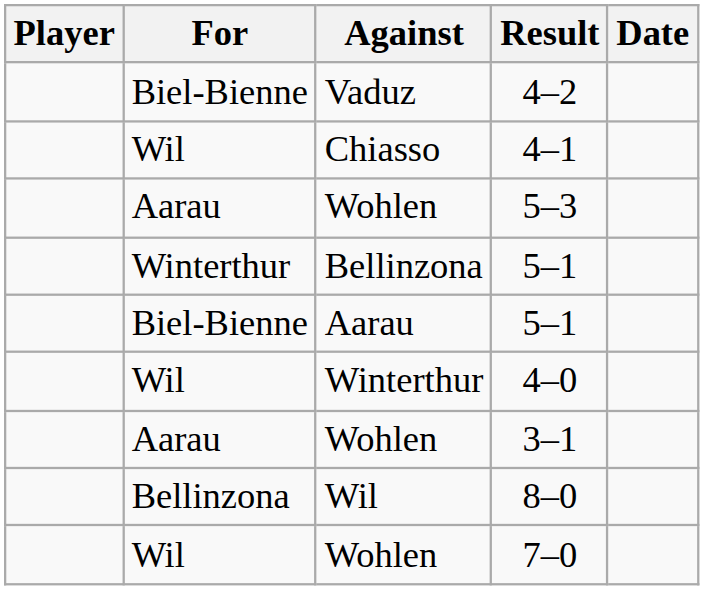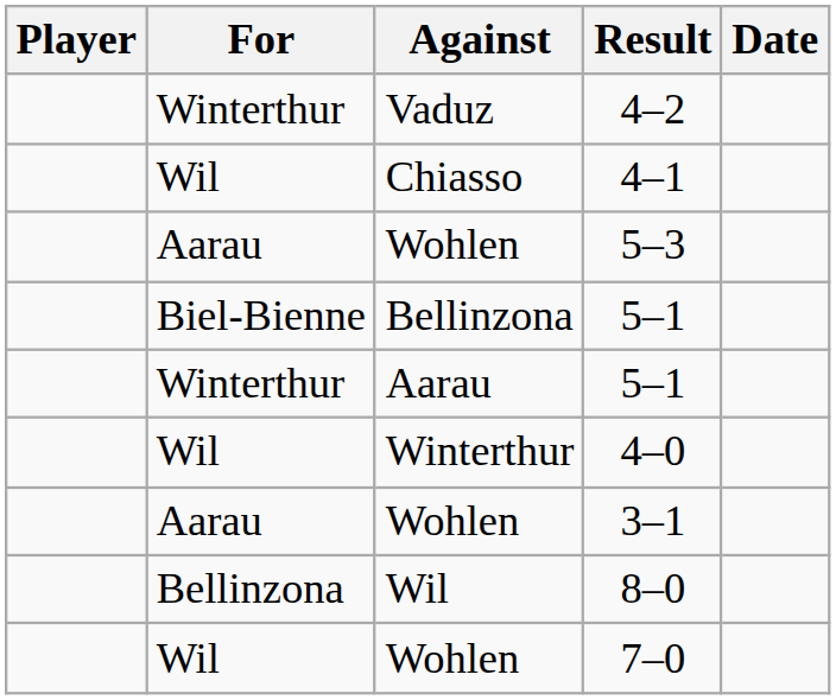 <table class="wikitable sortable">
 <tr>
 <th>Player</th>
 <th>For</th>
 <th>Against</th>
 <th>Result</th>
 <th>Date</th>
 </tr>
 <tr>
 <td> </td>
-<td>Biel-Bienne</td>
+<td>Winterthur</td>
 <td>Vaduz</td>
 <td align="center">4–2</td>
 <td></td>
 </tr>
 <tr>
 <td> </td>
 <td>Wil</td>
 <td>Chiasso</td>
 <td align="center">4–1</td>
 <td></td>
 </tr>
 <tr>
 <td> </td>
 <td>Aarau</td>
 <td>Wohlen</td>
 <td align="center">5–3</td>
 <td></td>
 </tr>
 <tr>
 <td> </td>
-<td>Winterthur</td>
+<td>Biel-Bienne</td>
 <td>Bellinzona</td>
 <td align="center">5–1</td>
 <td></td>
 </tr>
 <tr>
 <td> </td>
-<td>Biel-Bienne</td>
+<td>Winterthur</td>
 <td>Aarau</td>
 <td align="center">5–1</td>
 <td></td>
 </tr>
 <tr>
 <td> </td>
 <td>Wil</td>
 <td>Winterthur</td>
 <td align="center">4–0</td>
 <td></td>
 </tr>
 <tr>
 <td> </td>
 <td>Aarau</td>
 <td>Wohlen</td>
 <td align="center">3–1</td>
 <td></td>
 </tr>
 <tr>
 <td> </td>
 <td>Bellinzona</td>
 <td>Wil</td>
 <td align="center">8–0</td>
 <td></td>
 </tr>
 <tr>
 <td> </td>
 <td>Wil</td>
 <td>Wohlen</td>
 <td align="center">7–0</td>
 <td></td>
 </tr>
 </table>
